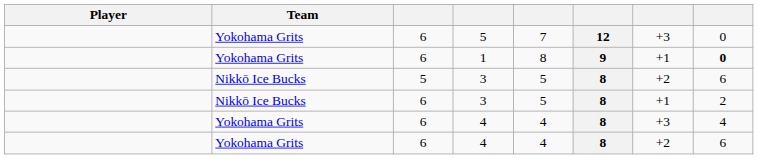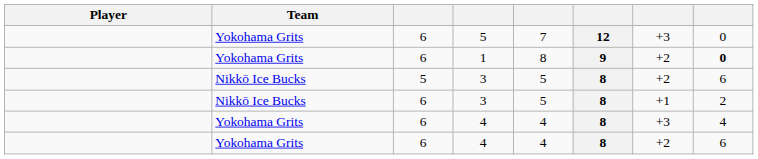 <table class="wikitable sortable" style="text-align: center">
 <tr>
 <th style="width: 15em;">Player</th>
 <th style="width: 13em;">Team</th>
 <th style="width: 4em;"></th>
 <th style="width: 4em;"></th>
 <th style="width: 4em;"></th>
 <th style="width: 4em;"></th>
 <th style="width: 4em;"></th>
 <th style="width: 4em;"></th>
 </tr>
 <tr>
 <td style="text-align:left;"> </td>
 <td style="text-align:left;"><a href='#'>Yokohama Grits</a></td>
 <td>6</td>
 <td>5</td>
 <td>7</td>
 <th>12</th>
 <td>+3</td>
 <td>0</td>
 </tr>
 <tr>
 <td style="text-align:left;"> </td>
 <td style="text-align:left;"><a href='#'>Yokohama Grits</a></td>
 <td>6</td>
 <td>1</td>
 <td>8</td>
 <th>9</th>
-<td>+1</td>
+<td>+2</td>
 <td><strong>0</strong></td>
 </tr>
 <tr>
 <td style="text-align:left;"> </td>
 <td style="text-align:left;"><a href='#'>Nikkō Ice Bucks</a></td>
 <td>5</td>
 <td>3</td>
 <td>5</td>
 <th>8</th>
 <td>+2</td>
 <td>6</td>
 </tr>
 <tr>
 <td style="text-align:left;"> </td>
 <td style="text-align:left;"><a href='#'>Nikkō Ice Bucks</a></td>
 <td>6</td>
 <td>3</td>
 <td>5</td>
 <th>8</th>
 <td>+1</td>
 <td>2</td>
 </tr>
 <tr>
 <td style="text-align:left;"> </td>
 <td style="text-align:left;"><a href='#'>Yokohama Grits</a></td>
 <td>6</td>
 <td>4</td>
 <td>4</td>
 <th>8</th>
 <td>+3</td>
 <td>4</td>
 </tr>
 <tr>
 <td style="text-align:left;"> </td>
 <td style="text-align:left;"><a href='#'>Yokohama Grits</a></td>
 <td>6</td>
 <td>4</td>
 <td>4</td>
 <th>8</th>
 <td>+2</td>
 <td>6</td>
 </tr>
 </table>
